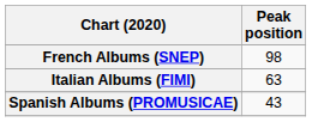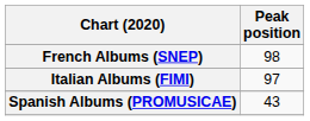 <table class="wikitable sortable plainrowheaders" style="text-align:center">
 <tr>
 <th scope="col">Chart (2020)</th>
 <th scope="col">Peak<br>position</th>
 </tr>
 <tr>
 </tr>
 <tr>
 </tr>
 <tr>
 </tr>
 <tr>
 </tr>
 <tr>
 </tr>
 <tr>
 </tr>
 <tr>
 <th scope="row">French Albums (<a href='#'>SNEP</a>)</th>
 <td>98</td>
 </tr>
 <tr>
 </tr>
 <tr>
 </tr>
 <tr>
 <th scope="row">Italian Albums (<a href='#'>FIMI</a>)</th>
-<td>63</td>
+<td>97</td>
 </tr>
 <tr>
 </tr>
 <tr>
 <th scope="row">Spanish Albums (<a href='#'>PROMUSICAE</a>)</th>
 <td>43</td>
 </tr>
 <tr>
 </tr>
 <tr>
 </tr>
 <tr>
 </tr>
 <tr>
 </tr>
 <tr>
 </tr>
 <tr>
 </tr>
 <tr>
 </tr>
 <tr>
 </tr>
 <tr>
 </tr>
 <tr>
 </tr>
 </table>
